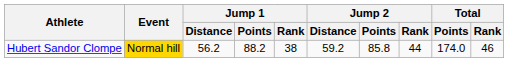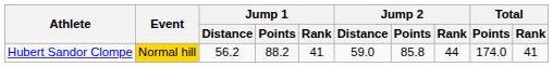 <table class="wikitable" style="font-size:90%">
 <tr>
 <th rowspan="2">Athlete</th>
 <th rowspan="2">Event</th>
 <th colspan="3">Jump 1</th>
 <th colspan="3">Jump 2</th>
 <th colspan="2">Total</th>
 </tr>
 <tr>
 <th>Distance</th>
 <th>Points</th>
 <th>Rank</th>
 <th>Distance</th>
 <th>Points</th>
 <th>Rank</th>
 <th>Points</th>
 <th>Rank</th>
 </tr>
 <tr>
 <td><a href='#'>Hubert Sandor Clompe</a></td>
 <td style="background: gold;">Normal hill</td>
 <td align="center">56.2</td>
 <td align="center">88.2</td>
-<td align="center">38</td>
-<td align="center">59.2</td>
+<td align="center">41</td>
+<td align="center">59.0</td>
 <td align="center">85.8</td>
 <td align="center">44</td>
 <td align="center">174.0</td>
-<td align="center">46</td>
+<td align="center">41</td>
 </tr>
 </table>
